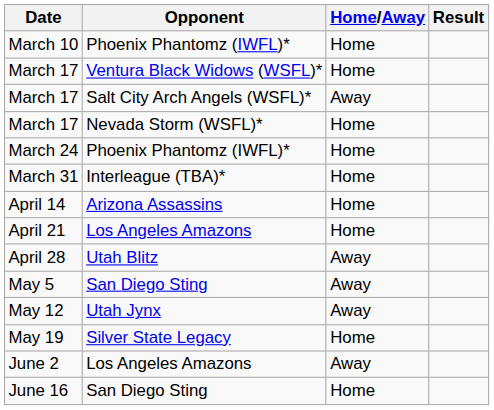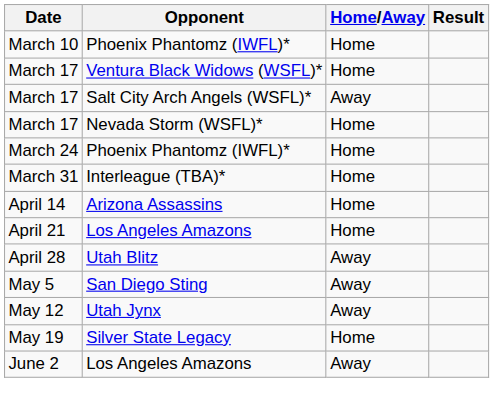 <table class="wikitable">
 <tr>
 <th>Date</th>
 <th>Opponent</th>
 <th><a href='#'>Home</a>/<a href='#'>Away</a></th>
 <th>Result</th>
 </tr>
 <tr>
 <td>March 10</td>
 <td>Phoenix Phantomz (<a href='#'>IWFL</a>)*</td>
 <td>Home</td>
 <td></td>
 </tr>
 <tr>
 <td>March 17</td>
 <td><a href='#'>Ventura Black Widows</a> (<a href='#'>WSFL</a>)*</td>
 <td>Home</td>
 <td></td>
 </tr>
 <tr>
 <td>March 17</td>
 <td>Salt City Arch Angels (WSFL)*</td>
 <td>Away</td>
 <td></td>
 </tr>
 <tr>
 <td>March 17</td>
 <td>Nevada Storm (WSFL)*</td>
 <td>Home</td>
 <td></td>
 </tr>
 <tr>
 <td>March 24</td>
 <td>Phoenix Phantomz (IWFL)*</td>
 <td>Home</td>
 <td></td>
 </tr>
 <tr>
 <td>March 31</td>
 <td>Interleague (TBA)*</td>
 <td>Home</td>
 <td></td>
 </tr>
 <tr>
 <td>April 14</td>
 <td><a href='#'>Arizona Assassins</a></td>
 <td>Home</td>
 <td></td>
 </tr>
 <tr>
 <td>April 21</td>
 <td><a href='#'>Los Angeles Amazons</a></td>
 <td>Home</td>
 <td></td>
 </tr>
 <tr>
 <td>April 28</td>
 <td><a href='#'>Utah Blitz</a></td>
 <td>Away</td>
 <td></td>
 </tr>
 <tr>
 <td>May 5</td>
 <td><a href='#'>San Diego Sting</a></td>
 <td>Away</td>
 <td></td>
 </tr>
 <tr>
 <td>May 12</td>
 <td><a href='#'>Utah Jynx</a></td>
 <td>Away</td>
 <td></td>
 </tr>
 <tr>
 <td>May 19</td>
 <td><a href='#'>Silver State Legacy</a></td>
 <td>Home</td>
 <td></td>
 </tr>
 <tr>
 <td>June 2</td>
 <td>Los Angeles Amazons</td>
 <td>Away</td>
 <td></td>
 </tr>
-<tr>
-<td>June 16</td>
-<td>San Diego Sting</td>
-<td>Home</td>
-<td></td>
-</tr>
 </table>
